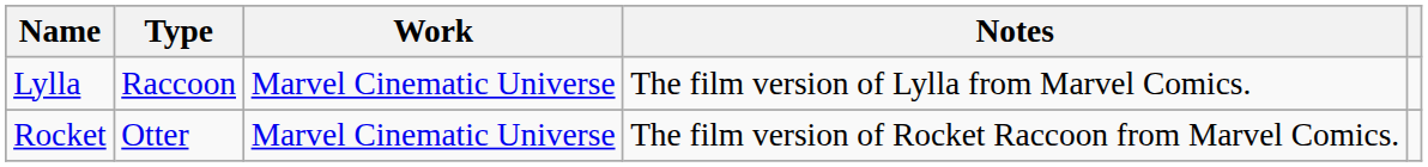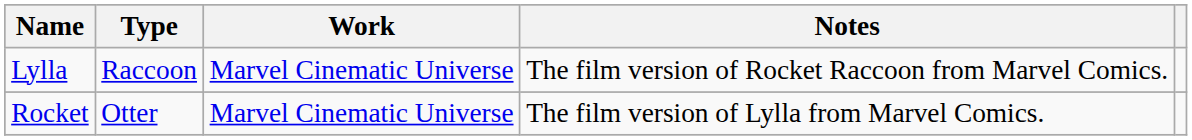 <table class="wikitable sortable">
 <tr>
 <th>Name</th>
 <th>Type</th>
 <th>Work</th>
 <th>Notes</th>
 <th></th>
 </tr>
 <tr>
 <td><a href='#'>Lylla</a></td>
 <td><a href='#'>Raccoon</a></td>
 <td><a href='#'>Marvel Cinematic Universe</a></td>
-<td>The film version of Lylla from Marvel Comics.</td>
+<td>The film version of Rocket Raccoon from Marvel Comics.</td>
 <td></td>
 </tr>
 <tr>
 <td><a href='#'>Rocket</a></td>
 <td><a href='#'>Otter</a></td>
 <td><a href='#'>Marvel Cinematic Universe</a></td>
-<td>The film version of Rocket Raccoon from Marvel Comics.</td>
+<td>The film version of Lylla from Marvel Comics.</td>
 <td></td>
 </tr>
 </table>
